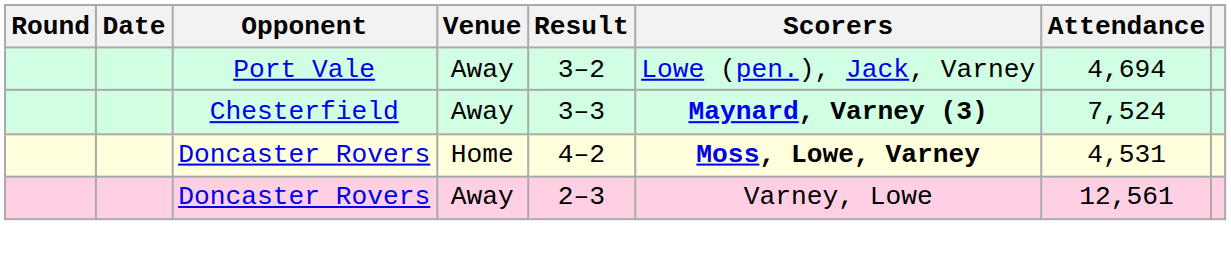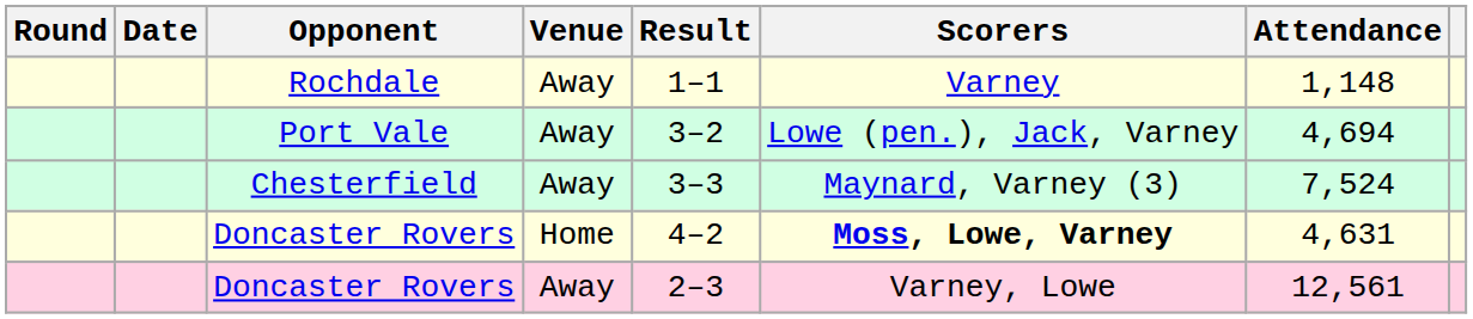 <table class="wikitable sortable" style="text-align:center">
 <tr>
 <th>Round</th>
 <th>Date</th>
 <th>Opponent</th>
 <th>Venue</th>
 <th>Result</th>
 <th class="unsortable">Scorers</th>
 <th>Attendance</th>
 <th class="unsortable"></th>
+</tr>
+<tr bgcolor="#ffffdd">
+<td></td>
+<td></td>
+<td><a href='#'>Rochdale</a></td>
+<td>Away</td>
+<td>1–1</td>
+<td><a href='#'>Varney</a></td>
+<td>1,148</td>
+<td></td>
 </tr>
 <tr bgcolor="#d0ffe3">
 <td></td>
 <td></td>
 <td><a href='#'>Port Vale</a></td>
 <td>Away</td>
 <td>3–2</td>
 <td><a href='#'>Lowe</a> (<a href='#'>pen.</a>), <a href='#'>Jack</a>, Varney</td>
 <td>4,694</td>
 <td></td>
 </tr>
 <tr bgcolor="#d0ffe3">
 <td></td>
 <td></td>
 <td><a href='#'>Chesterfield</a></td>
 <td>Away</td>
 <td>3–3</td>
-<td><strong><a href='#'>Maynard</a>, Varney (3)</strong></td>
+<td><a href='#'>Maynard</a>, Varney (3)</td>
 <td>7,524</td>
 <td></td>
 </tr>
 <tr bgcolor="#ffffdd">
 <td></td>
 <td></td>
 <td><a href='#'>Doncaster Rovers</a></td>
 <td>Home</td>
 <td>4–2</td>
 <td><strong><a href='#'>Moss</a>, Lowe, Varney</strong></td>
-<td>4,531</td>
+<td>4,631</td>
 <td></td>
 </tr>
 <tr bgcolor="#ffd0e3">
 <td></td>
 <td></td>
 <td><a href='#'>Doncaster Rovers</a></td>
 <td>Away</td>
 <td>2–3</td>
 <td>Varney, Lowe</td>
 <td>12,561</td>
 <td></td>
 </tr>
 </table>
